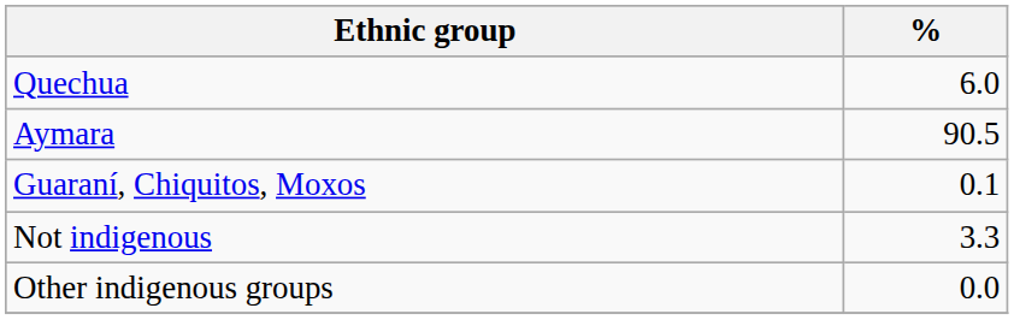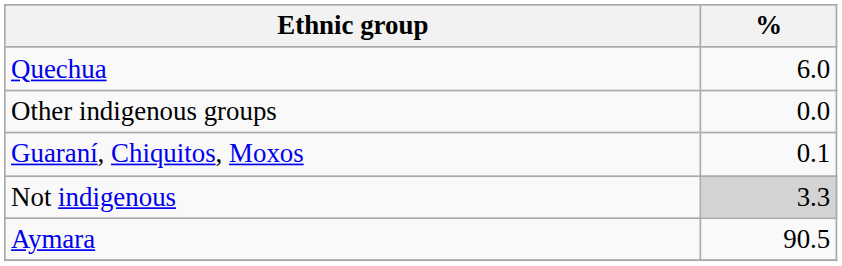 <table class="wikitable" border="1" style="width:25%;" border="1">
 <tr bgcolor=#EFEFEF>
 <th><strong>Ethnic group</strong></th>
 <th><strong>%</strong></th>
 </tr>
 <tr>
 <td><a href='#'>Quechua</a></td>
 <td align="right">6.0</td>
 </tr>
 <tr>
-<td><a href='#'>Aymara</a></td>
-<td align="right">90.5</td>
+<td>Other indigenous groups</td>
+<td align="right">0.0</td>
 </tr>
 <tr>
 <td><a href='#'>Guaraní</a>, <a href='#'>Chiquitos</a>, <a href='#'>Moxos</a></td>
 <td align="right">0.1</td>
 </tr>
 <tr>
 <td>Not <a href='#'>indigenous</a></td>
-<td align="right">3.3</td>
+<td align="right" style="background: lightgrey;">3.3</td>
 </tr>
 <tr>
-<td>Other indigenous groups</td>
-<td align="right">0.0</td>
+<td><a href='#'>Aymara</a></td>
+<td align="right">90.5</td>
 </tr>
 <tr>
 </tr>
 </table>
